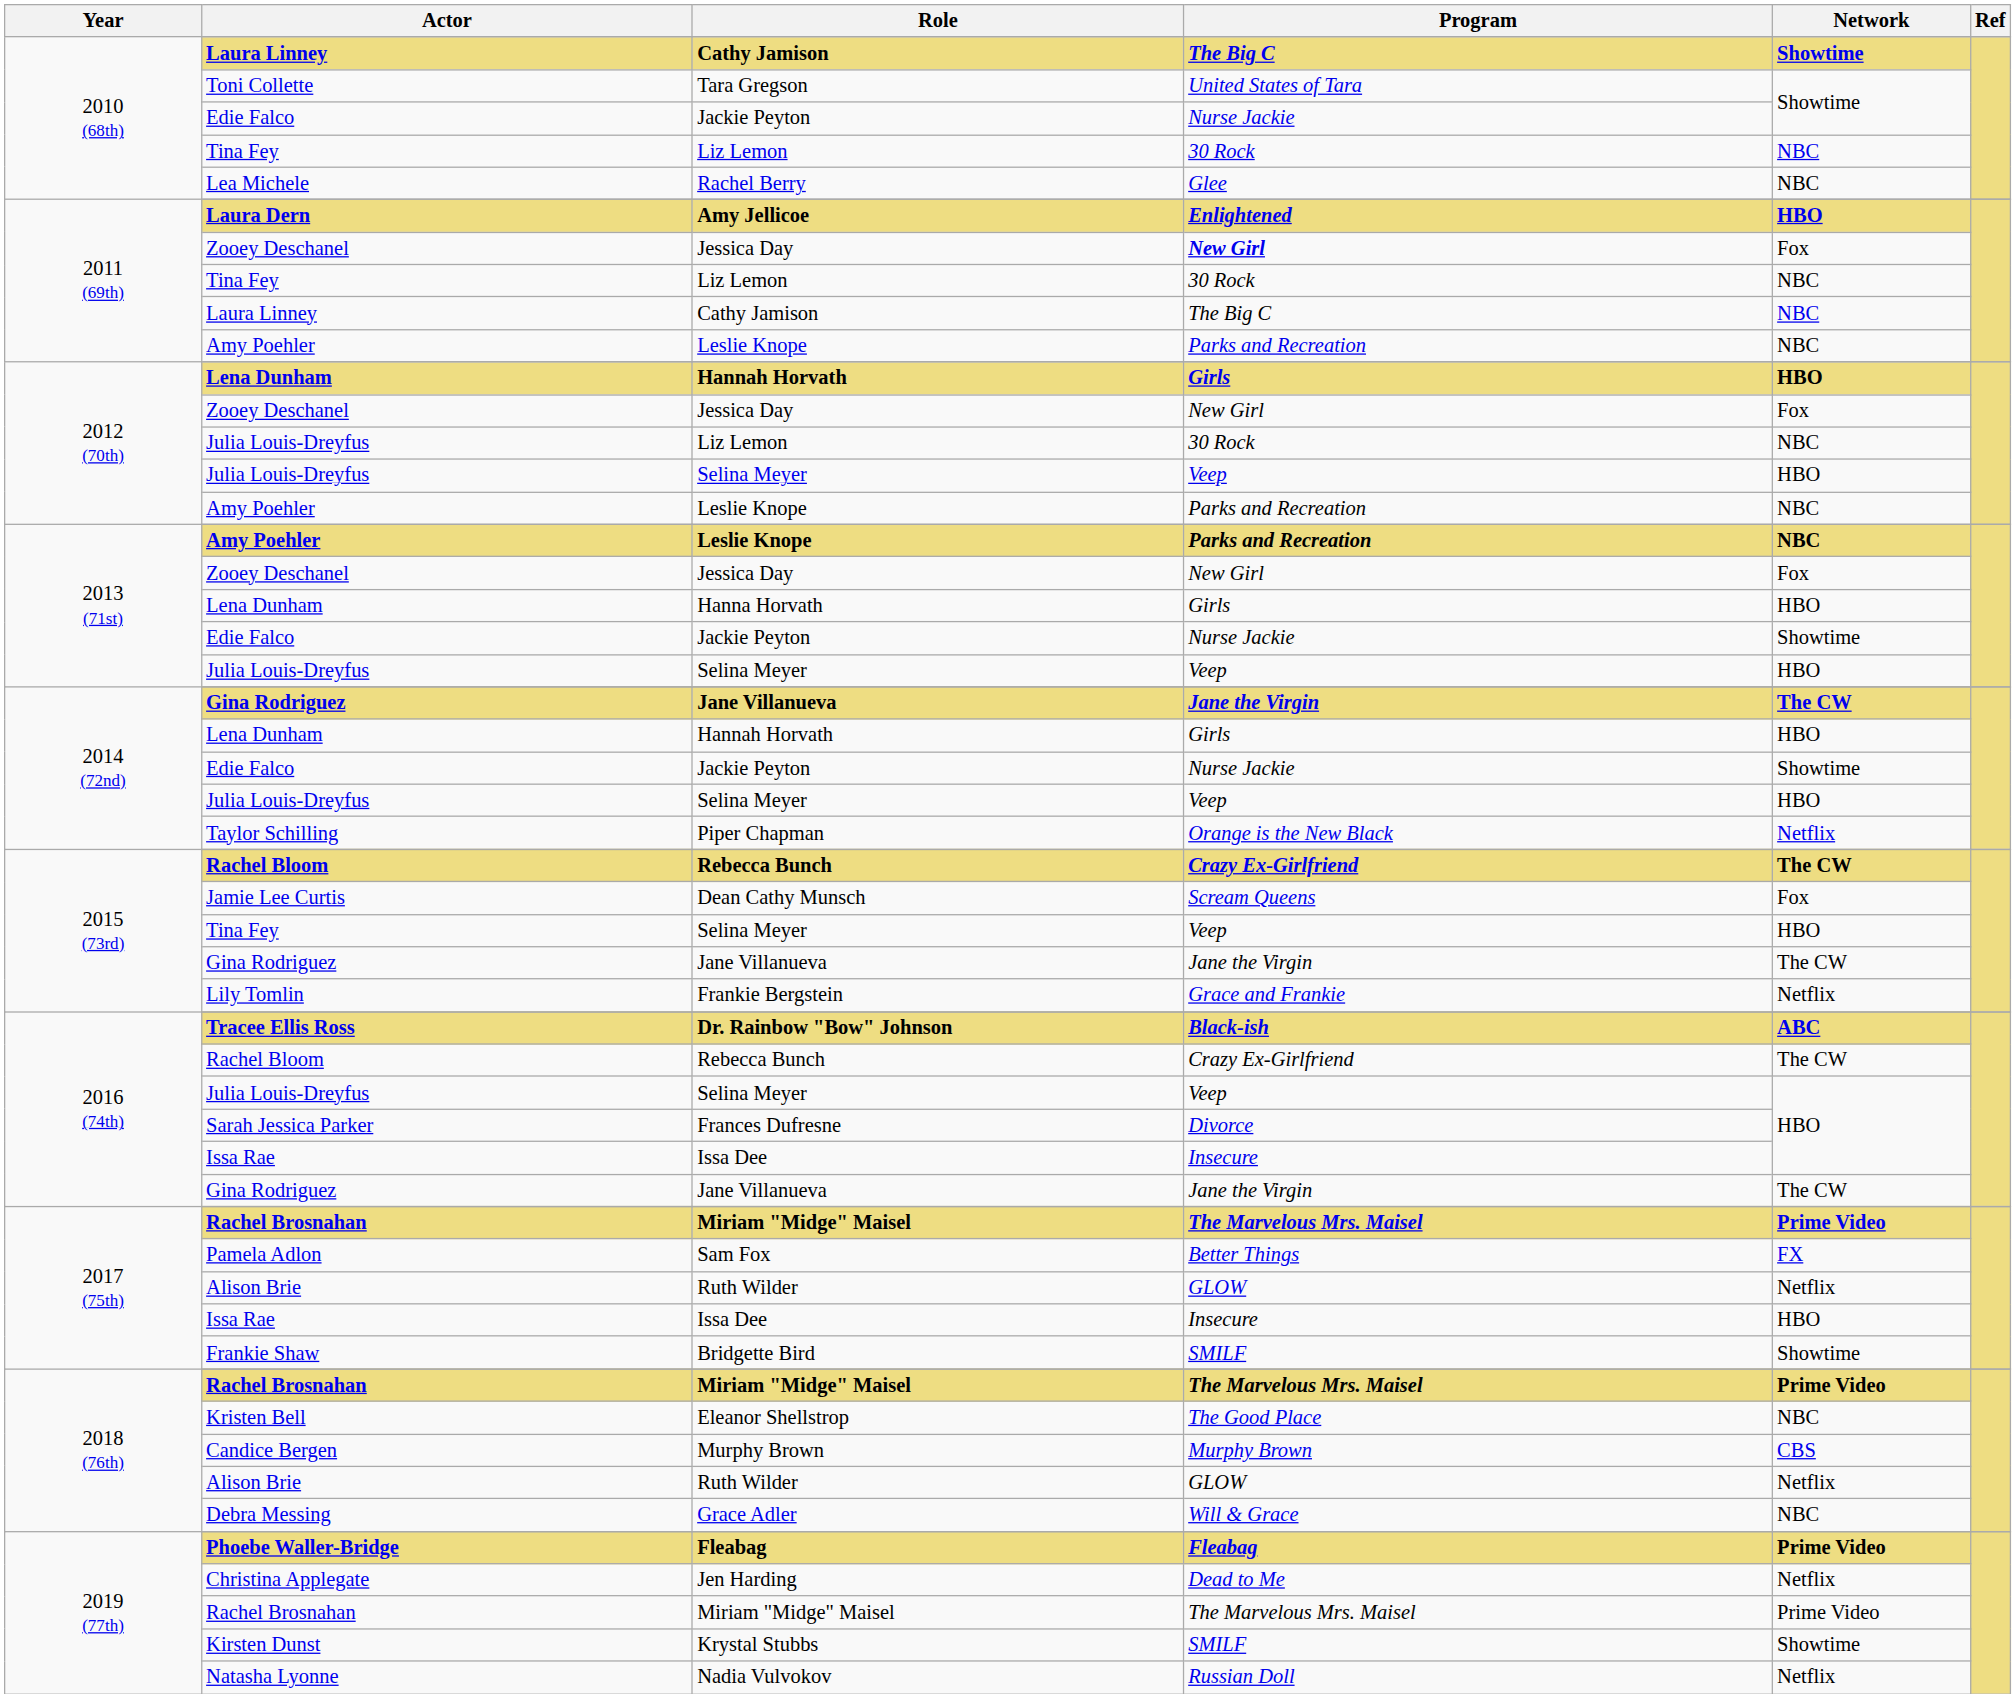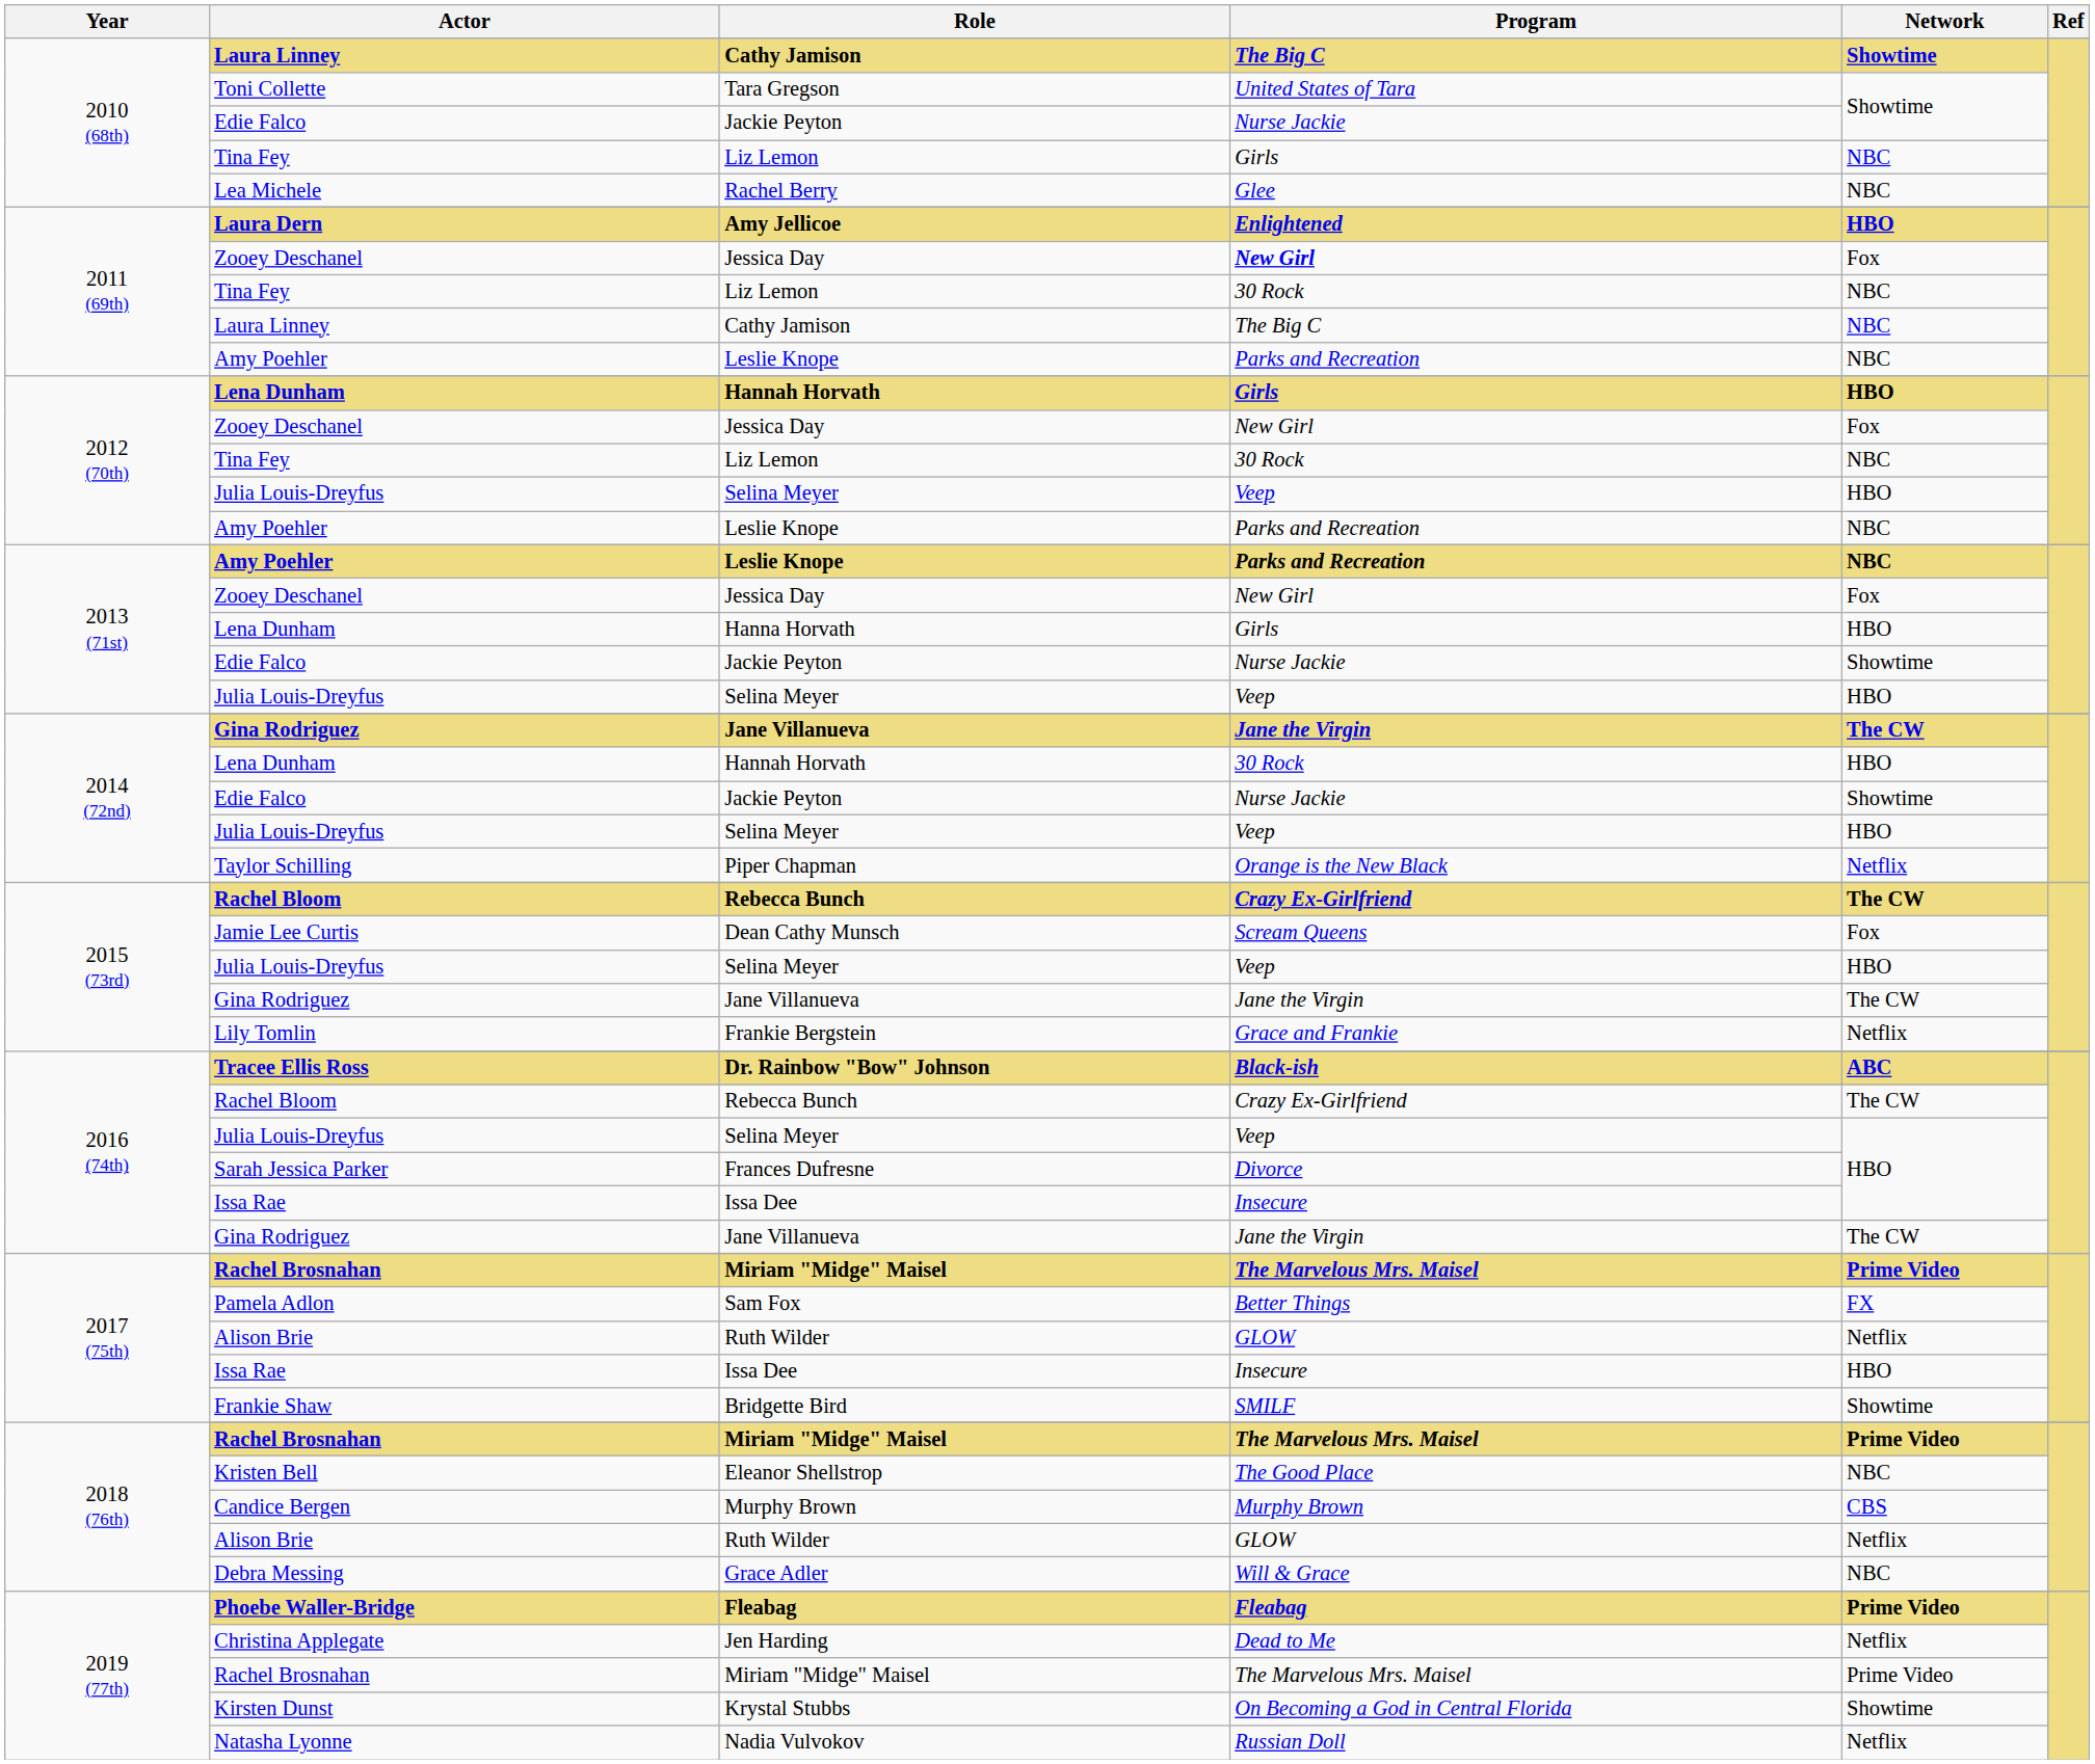 <table class="wikitable">
 <tr>
 <th style="width:10%;">Year</th>
 <th style="width:25%;">Actor</th>
 <th style="width:25%;">Role</th>
 <th style="width:30%;">Program</th>
 <th style="width:10%;">Network</th>
 <th style="width:5%;">Ref</th>
 </tr>
 <tr>
 <td rowspan="6" style="text-align:center;">2010 <br><small><a href='#'>(68th)</a></small></td>
 </tr>
 <tr style="background:#EEDD82;">
 <td><strong><a href='#'>Laura Linney</a> </strong></td>
 <td><strong>Cathy Jamison</strong></td>
 <td><strong><em><a href='#'>The Big C</a></em></strong></td>
 <td><strong><a href='#'>Showtime</a></strong></td>
 <td rowspan="5"></td>
 </tr>
 <tr>
 <td><a href='#'>Toni Collette</a></td>
 <td>Tara Gregson</td>
 <td><em><a href='#'>United States of Tara</a></em></td>
 <td rowspan="2">Showtime</td>
 </tr>
 <tr>
 <td><a href='#'>Edie Falco</a></td>
 <td>Jackie Peyton</td>
 <td><em><a href='#'>Nurse Jackie</a></em></td>
 </tr>
 <tr>
 <td><a href='#'>Tina Fey</a></td>
 <td><a href='#'>Liz Lemon</a></td>
-<td><em><a href='#'>30 Rock</a></em></td>
+<td><em>Girls</em></td>
 <td><a href='#'>NBC</a></td>
 </tr>
 <tr>
 <td><a href='#'>Lea Michele</a></td>
 <td><a href='#'>Rachel Berry</a></td>
 <td><em><a href='#'>Glee</a></em></td>
 <td>NBC</td>
 </tr>
 <tr>
 <td rowspan="6" style="text-align:center;">2011 <br><small><a href='#'>(69th)</a></small></td>
 </tr>
 <tr style="background:#EEDD82;">
 <td><strong><a href='#'>Laura Dern</a> </strong></td>
 <td><strong>Amy Jellicoe</strong></td>
 <td><strong><em><a href='#'>Enlightened</a></em></strong></td>
 <td><strong><a href='#'>HBO</a></strong></td>
 <td rowspan="5"></td>
 </tr>
 <tr>
 <td><a href='#'>Zooey Deschanel</a></td>
 <td>Jessica Day</td>
 <td><strong><em><a href='#'>New Girl</a></em></strong></td>
 <td>Fox</td>
 </tr>
 <tr>
 <td><a href='#'>Tina Fey</a></td>
 <td>Liz Lemon</td>
 <td><em>30 Rock</em></td>
 <td>NBC</td>
 </tr>
 <tr>
 <td><a href='#'>Laura Linney</a></td>
 <td>Cathy Jamison</td>
 <td><em>The Big C</em></td>
 <td><a href='#'>NBC</a></td>
 </tr>
 <tr>
 <td><a href='#'>Amy Poehler</a></td>
 <td><a href='#'>Leslie Knope</a></td>
 <td><em><a href='#'>Parks and Recreation</a></em></td>
 <td>NBC</td>
 </tr>
 <tr>
 <td rowspan="6" style="text-align:center;">2012 <br><small><a href='#'>(70th)</a></small></td>
 </tr>
 <tr style="background:#EEDD82;">
 <td><strong><a href='#'>Lena Dunham</a> </strong></td>
 <td><strong>Hannah Horvath</strong></td>
 <td><strong><em><a href='#'>Girls</a></em></strong></td>
 <td><strong>HBO</strong></td>
 <td rowspan="5"></td>
 </tr>
 <tr>
 <td><a href='#'>Zooey Deschanel</a></td>
 <td>Jessica Day</td>
 <td><em>New Girl</em></td>
 <td>Fox</td>
 </tr>
 <tr>
-<td><a href='#'>Julia Louis-Dreyfus</a></td>
+<td><a href='#'>Tina Fey</a></td>
 <td>Liz Lemon</td>
 <td><em>30 Rock</em></td>
 <td>NBC</td>
 </tr>
 <tr>
 <td><a href='#'>Julia Louis-Dreyfus</a></td>
 <td><a href='#'>Selina Meyer</a></td>
 <td><em><a href='#'>Veep</a></em></td>
 <td>HBO</td>
 </tr>
 <tr>
 <td><a href='#'>Amy Poehler</a></td>
 <td>Leslie Knope</td>
 <td><em>Parks and Recreation</em></td>
 <td>NBC</td>
 </tr>
 <tr>
 <td rowspan="6" style="text-align:center;">2013 <br><small><a href='#'>(71st)</a></small></td>
 </tr>
 <tr style="background:#EEDD82;">
 <td><strong><a href='#'>Amy Poehler</a> </strong></td>
 <td><strong>Leslie Knope</strong></td>
 <td><strong><em>Parks and Recreation</em></strong></td>
 <td><strong>NBC</strong></td>
 <td rowspan="5"></td>
 </tr>
 <tr>
 <td><a href='#'>Zooey Deschanel</a></td>
 <td>Jessica Day</td>
 <td><em>New Girl</em></td>
 <td>Fox</td>
 </tr>
 <tr>
 <td><a href='#'>Lena Dunham</a></td>
 <td>Hanna Horvath</td>
 <td><em>Girls</em></td>
 <td>HBO</td>
 </tr>
 <tr>
 <td><a href='#'>Edie Falco</a></td>
 <td>Jackie Peyton</td>
 <td><em>Nurse Jackie</em></td>
 <td>Showtime</td>
 </tr>
 <tr>
 <td><a href='#'>Julia Louis-Dreyfus</a></td>
 <td>Selina Meyer</td>
 <td><em>Veep</em></td>
 <td>HBO</td>
 </tr>
 <tr>
 <td rowspan="6" style="text-align:center;">2014 <br><small><a href='#'>(72nd)</a></small></td>
 </tr>
 <tr style="background:#EEDD82;">
 <td><strong><a href='#'>Gina Rodriguez</a> </strong></td>
 <td><strong>Jane Villanueva</strong></td>
 <td><strong><em><a href='#'>Jane the Virgin</a></em></strong></td>
 <td><strong><a href='#'>The CW</a></strong></td>
 <td rowspan="5"></td>
 </tr>
 <tr>
 <td><a href='#'>Lena Dunham</a></td>
 <td>Hannah Horvath</td>
-<td><em>Girls</em></td>
+<td><em><a href='#'>30 Rock</a></em></td>
 <td>HBO</td>
 </tr>
 <tr>
 <td><a href='#'>Edie Falco</a></td>
 <td>Jackie Peyton</td>
 <td><em>Nurse Jackie</em></td>
 <td>Showtime</td>
 </tr>
 <tr>
 <td><a href='#'>Julia Louis-Dreyfus</a></td>
 <td>Selina Meyer</td>
 <td><em>Veep</em></td>
 <td>HBO</td>
 </tr>
 <tr>
 <td><a href='#'>Taylor Schilling</a></td>
 <td>Piper Chapman</td>
 <td><em><a href='#'>Orange is the New Black</a></em></td>
 <td><a href='#'>Netflix</a></td>
 </tr>
 <tr>
 <td rowspan="6" style="text-align:center;">2015 <br><small><a href='#'>(73rd)</a></small></td>
 </tr>
 <tr style="background:#EEDD82;">
 <td><strong><a href='#'>Rachel Bloom</a> </strong></td>
 <td><strong>Rebecca Bunch</strong></td>
 <td><em><a href='#'><strong>Crazy Ex-Girlfriend</strong></a></em></td>
 <td><strong>The CW</strong></td>
 <td rowspan="5"></td>
 </tr>
 <tr>
 <td><a href='#'>Jamie Lee Curtis</a></td>
 <td>Dean Cathy Munsch</td>
 <td><em><a href='#'>Scream Queens</a></em></td>
 <td>Fox</td>
 </tr>
 <tr>
-<td><a href='#'>Tina Fey</a></td>
+<td><a href='#'>Julia Louis-Dreyfus</a></td>
 <td>Selina Meyer</td>
 <td><em>Veep</em></td>
 <td>HBO</td>
 </tr>
 <tr>
 <td><a href='#'>Gina Rodriguez</a></td>
 <td>Jane Villanueva</td>
 <td><em>Jane the Virgin</em></td>
 <td>The CW</td>
 </tr>
 <tr>
 <td><a href='#'>Lily Tomlin</a></td>
 <td>Frankie Bergstein</td>
 <td><em><a href='#'>Grace and Frankie</a></em></td>
 <td>Netflix</td>
 </tr>
 <tr>
 <td rowspan="7" style="text-align:center;">2016 <br><small><a href='#'>(74th)</a></small></td>
 </tr>
 <tr style="background:#EEDD82;">
 <td><strong><a href='#'>Tracee Ellis Ross</a> </strong></td>
 <td><strong>Dr. Rainbow "Bow" Johnson</strong></td>
 <td><strong><em><a href='#'>Black-ish</a></em></strong></td>
 <td><strong><a href='#'>ABC</a></strong></td>
 <td rowspan="6"></td>
 </tr>
 <tr>
 <td><a href='#'>Rachel Bloom</a></td>
 <td>Rebecca Bunch</td>
 <td><em>Crazy Ex-Girlfriend</em></td>
 <td>The CW</td>
 </tr>
 <tr>
 <td><a href='#'>Julia Louis-Dreyfus</a></td>
 <td>Selina Meyer</td>
 <td><em>Veep</em></td>
 <td rowspan="3">HBO</td>
 </tr>
 <tr>
 <td><a href='#'>Sarah Jessica Parker</a></td>
 <td>Frances Dufresne</td>
 <td><em><a href='#'>Divorce</a></em></td>
 </tr>
 <tr>
 <td><a href='#'>Issa Rae</a></td>
 <td>Issa Dee</td>
 <td><em><a href='#'>Insecure</a></em></td>
 </tr>
 <tr>
 <td><a href='#'>Gina Rodriguez</a></td>
 <td>Jane Villanueva</td>
 <td><em>Jane the Virgin</em></td>
 <td>The CW</td>
 </tr>
 <tr>
 <td rowspan="6" style="text-align:center;">2017 <br><small><a href='#'>(75th)</a></small></td>
 </tr>
 <tr style="background:#EEDD82;">
 <td><strong><a href='#'>Rachel Brosnahan</a> </strong></td>
 <td><strong>Miriam "Midge" Maisel</strong></td>
 <td><strong><em><a href='#'>The Marvelous Mrs. Maisel</a></em></strong></td>
 <td><strong><a href='#'>Prime Video</a></strong></td>
 <td rowspan="5" style="background:#EEDD82;"></td>
 </tr>
 <tr>
 <td><a href='#'>Pamela Adlon</a></td>
 <td>Sam Fox</td>
 <td><em><a href='#'>Better Things</a></em></td>
 <td><a href='#'>FX</a></td>
 </tr>
 <tr>
 <td><a href='#'>Alison Brie</a></td>
 <td>Ruth Wilder</td>
 <td><em><a href='#'>GLOW</a></em></td>
 <td>Netflix</td>
 </tr>
 <tr>
 <td><a href='#'>Issa Rae</a></td>
 <td>Issa Dee</td>
 <td><em>Insecure</em></td>
 <td>HBO</td>
 </tr>
 <tr>
 <td><a href='#'>Frankie Shaw</a></td>
 <td>Bridgette Bird</td>
 <td><em><a href='#'>SMILF</a></em></td>
 <td>Showtime</td>
 </tr>
 <tr>
 <td rowspan="6" style="text-align:center;">2018 <br><small><a href='#'>(76th)</a></small></td>
 </tr>
 <tr style="background:#EEDD82;">
 <td><strong><a href='#'>Rachel Brosnahan</a> </strong></td>
 <td><strong>Miriam "Midge" Maisel</strong></td>
 <td><strong><em>The Marvelous Mrs. Maisel</em></strong></td>
 <td><strong>Prime Video</strong></td>
 <td rowspan="5" style="background:#EEDD82;"></td>
 </tr>
 <tr>
 <td><a href='#'>Kristen Bell</a></td>
 <td>Eleanor Shellstrop</td>
 <td><em><a href='#'>The Good Place</a></em></td>
 <td>NBC</td>
 </tr>
 <tr>
 <td><a href='#'>Candice Bergen</a></td>
 <td>Murphy Brown</td>
 <td><em><a href='#'>Murphy Brown</a></em></td>
 <td><a href='#'>CBS</a></td>
 </tr>
 <tr>
 <td><a href='#'>Alison Brie</a></td>
 <td>Ruth Wilder</td>
 <td><em>GLOW</em></td>
 <td>Netflix</td>
 </tr>
 <tr>
 <td><a href='#'>Debra Messing</a></td>
 <td><a href='#'>Grace Adler</a></td>
 <td><em><a href='#'>Will & Grace</a></em></td>
 <td>NBC</td>
 </tr>
 <tr>
 <td rowspan="6" style="text-align:center;">2019 <br><small><a href='#'>(77th)</a></small></td>
 </tr>
 <tr style="background:#EEDD82;">
 <td><strong><a href='#'>Phoebe Waller-Bridge</a> </strong></td>
 <td><strong>Fleabag</strong></td>
 <td><strong><em><a href='#'>Fleabag</a></em></strong></td>
 <td><strong>Prime Video</strong></td>
 <td rowspan="5" style="background:#EEDD82;"></td>
 </tr>
 <tr>
 <td><a href='#'>Christina Applegate</a></td>
 <td>Jen Harding</td>
 <td><em><a href='#'>Dead to Me</a></em></td>
 <td>Netflix</td>
 </tr>
 <tr>
 <td><a href='#'>Rachel Brosnahan</a></td>
 <td>Miriam "Midge" Maisel</td>
 <td><em>The Marvelous Mrs. Maisel</em></td>
 <td>Prime Video</td>
 </tr>
 <tr>
 <td><a href='#'>Kirsten Dunst</a></td>
 <td>Krystal Stubbs</td>
-<td><em><a href='#'>SMILF</a></em></td>
+<td><em><a href='#'>On Becoming a God in Central Florida</a></em></td>
 <td>Showtime</td>
 </tr>
 <tr>
 <td><a href='#'>Natasha Lyonne</a></td>
 <td>Nadia Vulvokov</td>
 <td><em><a href='#'>Russian Doll</a></em></td>
 <td>Netflix</td>
 </tr>
 </table>
